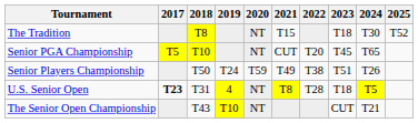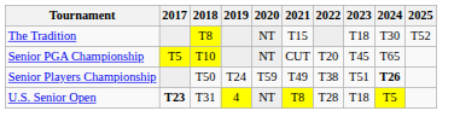 <table class="wikitable" style="font-size:95%;text-align:center;">
 <tr>
 <th>Tournament</th>
 <th>2017</th>
 <th>2018</th>
 <th>2019</th>
 <th>2020</th>
 <th>2021</th>
 <th>2022</th>
 <th>2023</th>
 <th>2024</th>
 <th>2025</th>
 </tr>
 <tr>
 <td align=left><a href='#'>The Tradition</a></td>
 <td style="background:#eeeeee;"></td>
 <td style="background:yellow;">T8</td>
 <td style="background:#eeeeee;"></td>
 <td style="background:#eeeeee;">NT</td>
 <td>T15</td>
 <td style="background:#eeeeee;"></td>
 <td>T18</td>
 <td>T30</td>
 <td>T52</td>
 </tr>
 <tr>
 <td align=left><a href='#'>Senior PGA Championship</a></td>
 <td style="background:yellow;">T5</td>
 <td style="background:yellow;">T10</td>
 <td style="background:#eeeeee;"></td>
 <td style="background:#eeeeee;">NT</td>
 <td>CUT</td>
 <td>T20</td>
 <td>T45</td>
 <td>T65</td>
 <td></td>
 </tr>
 <tr>
 <td align=left><a href='#'>Senior Players Championship</a></td>
 <td style="background:#eeeeee;"></td>
 <td>T50</td>
 <td>T24</td>
 <td>T59</td>
 <td>T49</td>
 <td>T38</td>
 <td>T51</td>
-<td>T26</td>
+<td><strong>T26</strong></td>
 <td></td>
 </tr>
 <tr>
 <td align=left><a href='#'>U.S. Senior Open</a></td>
 <td><strong>T23</strong></td>
 <td>T31</td>
 <td style="background:yellow;">4</td>
 <td style="background:#eeeeee;">NT</td>
 <td style="background:yellow;">T8</td>
 <td>T28</td>
 <td>T18</td>
 <td style="background:yellow;">T5</td>
 <td></td>
 </tr>
-<tr>
-<td align=left><a href='#'>The Senior Open Championship</a></td>
-<td style="background:#eeeeee;"></td>
-<td>T43</td>
-<td style="background:yellow;">T10</td>
-<td style="background:#eeeeee;">NT</td>
-<td style="background:#eeeeee;"></td>
-<td style="background:#eeeeee;"></td>
-<td>CUT</td>
-<td>T21</td>
-<td></td>
-</tr>
 </table>
